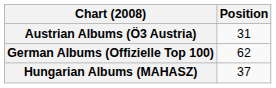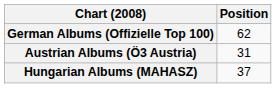 <table class="wikitable sortable plainrowheaders" style="text-align:center">
 <tr>
 <th scope="col">Chart (2008)</th>
 <th scope="col">Position</th>
 </tr>
 <tr>
+<th scope="row">German Albums (Offizielle Top 100)</th>
+<td>62</td>
+</tr>
+<tr>
 <th scope="row">Austrian Albums (Ö3 Austria)</th>
 <td>31</td>
-</tr>
-<tr>
-<th scope="row">German Albums (Offizielle Top 100)</th>
-<td>62</td>
 </tr>
 <tr>
 <th scope="row">Hungarian Albums (MAHASZ)</th>
 <td>37</td>
 </tr>
 </table>
